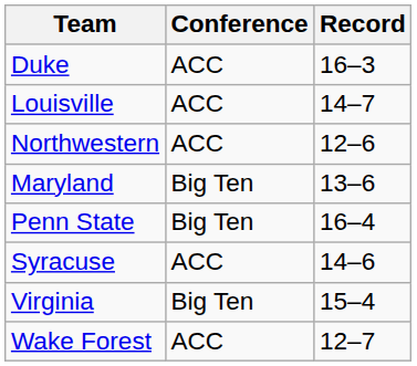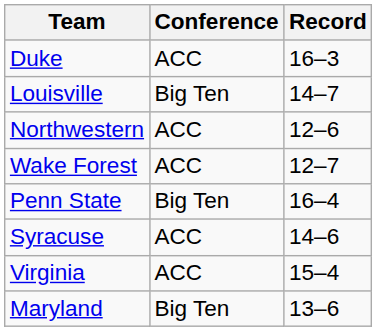 <table class="wikitable">
 <tr>
 <th>Team</th>
 <th>Conference</th>
 <th>Record</th>
 </tr>
 <tr>
 <td><a href='#'>Duke</a></td>
 <td>ACC</td>
 <td>16–3</td>
 </tr>
 <tr>
 <td><a href='#'>Louisville</a></td>
-<td>ACC</td>
+<td>Big Ten</td>
 <td>14–7</td>
 </tr>
 <tr>
 <td><a href='#'>Northwestern</a></td>
 <td>ACC</td>
 <td>12–6</td>
 </tr>
 <tr>
-<td><a href='#'>Maryland</a></td>
-<td>Big Ten</td>
-<td>13–6</td>
+<td><a href='#'>Wake Forest</a></td>
+<td>ACC</td>
+<td>12–7</td>
 </tr>
 <tr>
 <td><a href='#'>Penn State</a></td>
 <td>Big Ten</td>
 <td>16–4</td>
 </tr>
 <tr>
 <td><a href='#'>Syracuse</a></td>
 <td>ACC</td>
 <td>14–6</td>
 </tr>
 <tr>
 <td><a href='#'>Virginia</a></td>
-<td>Big Ten</td>
+<td>ACC</td>
 <td>15–4</td>
 </tr>
 <tr>
-<td><a href='#'>Wake Forest</a></td>
-<td>ACC</td>
-<td>12–7</td>
+<td><a href='#'>Maryland</a></td>
+<td>Big Ten</td>
+<td>13–6</td>
 </tr>
 </table>
